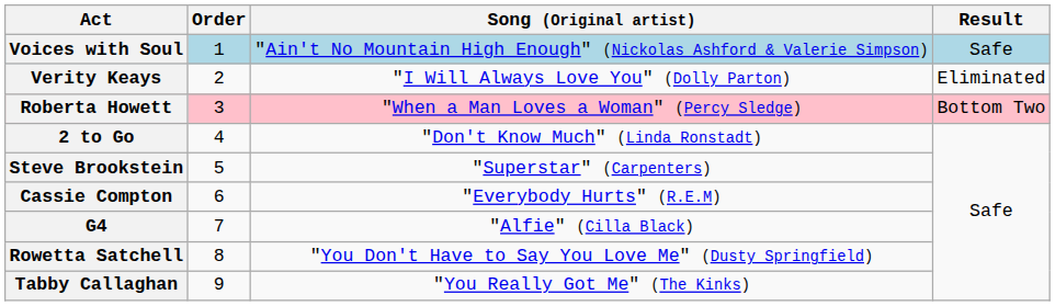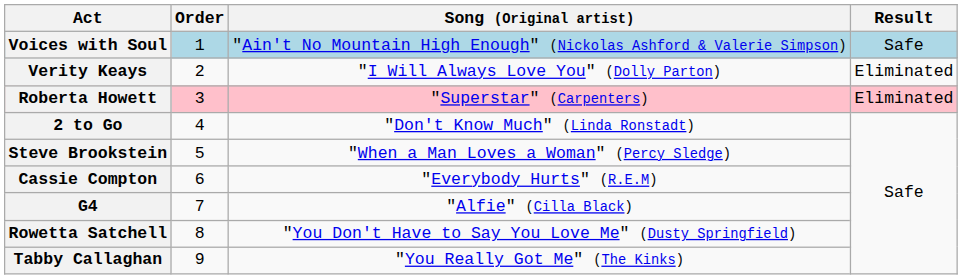 <table class="wikitable plainrowheaders" style="text-align:center;">
 <tr>
 <th>Act</th>
 <th>Order</th>
 <th>Song <small>(Original artist)</small></th>
 <th>Result</th>
 </tr>
 <tr style="background: lightblue">
 <th scope="row">Voices with Soul</th>
 <td>1</td>
 <td>"<a href='#'>Ain't No Mountain High Enough</a>" <small>(<a href='#'>Nickolas Ashford & Valerie Simpson</a>)</small></td>
 <td>Safe</td>
 </tr>
 <tr>
 <th scope="row">Verity Keays</th>
 <td>2</td>
 <td>"<a href='#'>I Will Always Love You</a>" <small>(<a href='#'>Dolly Parton</a>)</small></td>
 <td>Eliminated</td>
 </tr>
 <tr style="background:pink;">
 <th scope="row">Roberta Howett</th>
 <td>3</td>
-<td>"<a href='#'>When a Man Loves a Woman</a>" <small>(<a href='#'>Percy Sledge</a>)</small></td>
-<td>Bottom Two</td>
+<td>"<a href='#'>Superstar</a>" <small>(<a href='#'>Carpenters</a>)</small></td>
+<td>Eliminated</td>
 </tr>
 <tr>
 <th scope="row">2 to Go</th>
 <td>4</td>
 <td>"<a href='#'>Don't Know Much</a>" <small>(<a href='#'>Linda Ronstadt</a>)</small></td>
 <td rowspan=6>Safe</td>
 </tr>
 <tr>
 <th scope="row">Steve Brookstein</th>
 <td>5</td>
-<td>"<a href='#'>Superstar</a>" <small>(<a href='#'>Carpenters</a>)</small></td>
+<td>"<a href='#'>When a Man Loves a Woman</a>" <small>(<a href='#'>Percy Sledge</a>)</small></td>
 </tr>
 <tr>
 <th scope="row">Cassie Compton</th>
 <td>6</td>
 <td>"<a href='#'>Everybody Hurts</a>" <small>(<a href='#'>R.E.M</a>)</small></td>
 </tr>
 <tr>
 <th scope="row">G4</th>
 <td>7</td>
 <td>"<a href='#'>Alfie</a>" <small>(<a href='#'>Cilla Black</a>) </small></td>
 </tr>
 <tr>
 <th scope="row">Rowetta Satchell</th>
 <td>8</td>
 <td>"<a href='#'>You Don't Have to Say You Love Me</a>" <small>(<a href='#'>Dusty Springfield</a>)</small></td>
 </tr>
 <tr>
 <th scope="row">Tabby Callaghan</th>
 <td>9</td>
 <td>"<a href='#'>You Really Got Me</a>" <small>(<a href='#'>The Kinks</a>)</small></td>
 </tr>
 </table>
